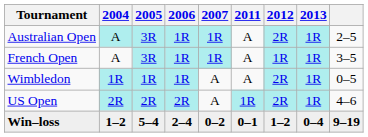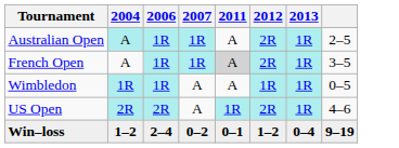 <table class="wikitable" style="text-align:center;">
 <tr>
 <th>Tournament</th>
 <th><a href='#'>2004</a></th>
-<th><a href='#'>2005</a></th>
 <th><a href='#'>2006</a></th>
 <th><a href='#'>2007</a></th>
 <th><a href='#'>2011</a></th>
 <th><a href='#'>2012</a></th>
 <th><a href='#'>2013</a></th>
 <th></th>
 </tr>
 <tr>
 <td align="left"><a href='#'>Australian Open</a></td>
 <td style="background: paleturquoise;">A</td>
-<td bgcolor="afeeee"><a href='#'>3R</a></td>
 <td bgcolor="afeeee"><a href='#'>1R</a></td>
 <td bgcolor="afeeee"><a href='#'>1R</a></td>
 <td>A</td>
 <td bgcolor="afeeee"><a href='#'>2R</a></td>
 <td bgcolor="afeeee"><a href='#'>1R</a></td>
 <td>2–5</td>
 </tr>
 <tr>
 <td align="left"><a href='#'>French Open</a></td>
 <td>A</td>
-<td bgcolor="afeeee"><a href='#'>3R</a></td>
 <td bgcolor="afeeee"><a href='#'>1R</a></td>
 <td bgcolor="afeeee"><a href='#'>1R</a></td>
-<td>A</td>
-<td bgcolor="afeeee"><a href='#'>1R</a></td>
+<td style="background: lightgrey;">A</td>
+<td bgcolor="afeeee"><a href='#'>2R</a></td>
 <td bgcolor="afeeee"><a href='#'>1R</a></td>
 <td>3–5</td>
 </tr>
 <tr>
 <td align="left"><a href='#'>Wimbledon</a></td>
 <td bgcolor="afeeee"><a href='#'>1R</a></td>
 <td bgcolor="afeeee"><a href='#'>1R</a></td>
-<td bgcolor="afeeee"><a href='#'>1R</a></td>
 <td>A</td>
 <td>A</td>
-<td bgcolor="afeeee"><a href='#'>2R</a></td>
+<td bgcolor="afeeee"><a href='#'>1R</a></td>
 <td bgcolor="afeeee"><a href='#'>1R</a></td>
 <td>0–5</td>
 </tr>
 <tr>
 <td align="left"><a href='#'>US Open</a></td>
-<td bgcolor="afeeee"><a href='#'>2R</a></td>
 <td bgcolor="afeeee"><a href='#'>2R</a></td>
 <td bgcolor="afeeee"><a href='#'>2R</a></td>
 <td>A</td>
 <td bgcolor="afeeee"><a href='#'>1R</a></td>
 <td bgcolor="afeeee"><a href='#'>2R</a></td>
 <td bgcolor="afeeee"><a href='#'>1R</a></td>
 <td>4–6</td>
 </tr>
 <tr style="background:#efefef; font-weight:bold;">
 <td style="text-align:left">Win–loss</td>
 <td>1–2</td>
-<td>5–4</td>
 <td>2–4</td>
 <td>0–2</td>
 <td>0–1</td>
 <td>1–2</td>
 <td>0–4</td>
 <td>9–19</td>
 </tr>
 </table>
